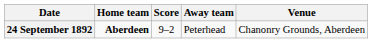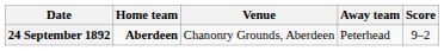 <table class="wikitable football-result-list" style="max-width: 80em; text-align: center">
 <tr>
 <th scope="col">Date</th>
 <th scope="col">Home team</th>
+<th scope="col">Venue</th>
+<th scope="col">Away team</th>
 <th scope="col">Score</th>
-<th scope="col">Away team</th>
-<th scope="col">Venue</th>
 </tr>
 <tr>
 <th scope="row">24 September 1892</th>
 <td align=right><strong>Aberdeen</strong></td>
+<td align=left>Chanonry Grounds, Aberdeen</td>
+<td align=left>Peterhead</td>
 <td>9–2</td>
-<td align=left>Peterhead</td>
-<td align=left>Chanonry Grounds, Aberdeen</td>
 </tr>
 </table>
